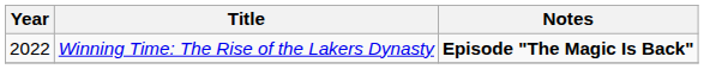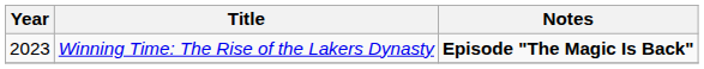 <table class="wikitable">
 <tr>
 <th>Year</th>
 <th>Title</th>
 <th>Notes</th>
 </tr>
 <tr>
-<td>2022</td>
+<td>2023</td>
 <td><em><a href='#'>Winning Time: The Rise of the Lakers Dynasty</a></em></td>
 <td><strong>Episode "The Magic Is Back"</strong></td>
 </tr>
 <tr>
 </tr>
 </table>
